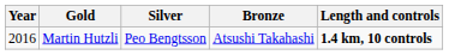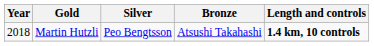 <table class="wikitable">
 <tr>
 <th>Year</th>
 <th>Gold</th>
 <th>Silver</th>
 <th>Bronze</th>
 <th>Length and controls</th>
 </tr>
 <tr>
-<td>2016</td>
+<td>2018</td>
 <td> <a href='#'>Martin Hutzli</a></td>
 <td> <a href='#'>Peo Bengtsson</a></td>
 <td> <a href='#'>Atsushi Takahashi</a></td>
 <td><strong>1.4 km, 10 controls</strong></td>
 </tr>
 </table>
